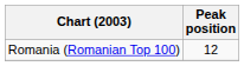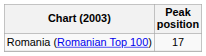 <table class="wikitable sortable">
 <tr>
 <th align="left">Chart (2003)</th>
 <th align="left">Peak<br>position</th>
 </tr>
 <tr>
 <td align="left">Romania (<a href='#'>Romanian Top 100</a>)</td>
-<td align="center">12</td>
+<td align="center">17</td>
 </tr>
 <tr>
 </tr>
 <tr>
 </tr>
 </table>
